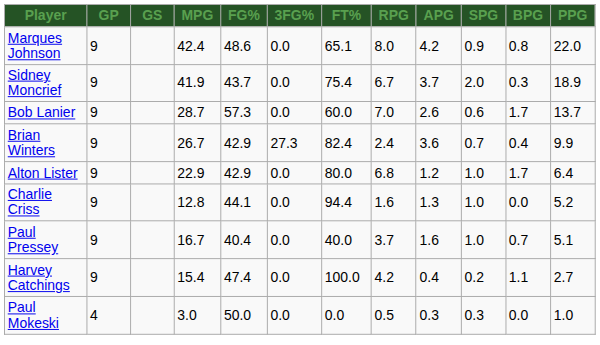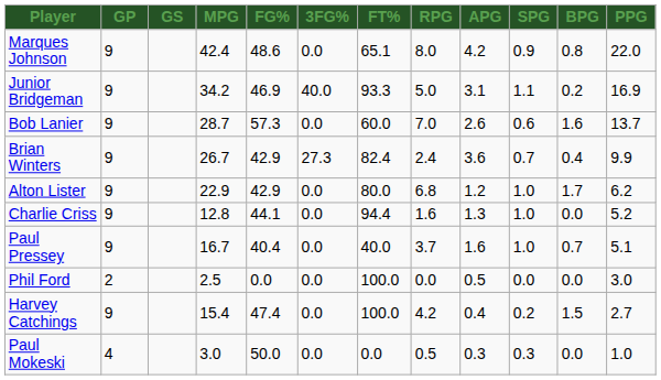 <table class="wikitable sortable" style="font-size: 90%">
 <tr>
 <th style="background:#255325; color:#59A04F" width="10%">Player</th>
 <th style="background:#255325; color:#59A04F" width="6%">GP</th>
 <th style="background:#255325; color:#59A04F" width="6%">GS</th>
 <th style="background:#255325; color:#59A04F" width="6%">MPG</th>
 <th style="background:#255325; color:#59A04F" width="6%">FG%</th>
 <th style="background:#255325; color:#59A04F" width="6%">3FG%</th>
 <th style="background:#255325; color:#59A04F" width="6%">FT%</th>
 <th style="background:#255325; color:#59A04F" width="6%">RPG</th>
 <th style="background:#255325; color:#59A04F" width="6%">APG</th>
 <th style="background:#255325; color:#59A04F" width="6%">SPG</th>
 <th style="background:#255325; color:#59A04F" width="6%">BPG</th>
 <th style="background:#255325; color:#59A04F" width="6%">PPG</th>
 </tr>
 <tr>
 <td><a href='#'>Marques Johnson</a></td>
 <td>9</td>
 <td></td>
 <td>42.4</td>
 <td>48.6</td>
 <td>0.0</td>
 <td>65.1</td>
 <td>8.0</td>
 <td>4.2</td>
 <td>0.9</td>
 <td>0.8</td>
 <td>22.0</td>
 </tr>
 <tr>
-<td><a href='#'>Sidney Moncrief</a></td>
+<td><a href='#'>Junior Bridgeman</a></td>
 <td>9</td>
 <td></td>
-<td>41.9</td>
-<td>43.7</td>
-<td>0.0</td>
-<td>75.4</td>
-<td>6.7</td>
-<td>3.7</td>
-<td>2.0</td>
-<td>0.3</td>
-<td>18.9</td>
+<td>34.2</td>
+<td>46.9</td>
+<td>40.0</td>
+<td>93.3</td>
+<td>5.0</td>
+<td>3.1</td>
+<td>1.1</td>
+<td>0.2</td>
+<td>16.9</td>
 </tr>
 <tr>
 <td><a href='#'>Bob Lanier</a></td>
 <td>9</td>
 <td></td>
 <td>28.7</td>
 <td>57.3</td>
 <td>0.0</td>
 <td>60.0</td>
 <td>7.0</td>
 <td>2.6</td>
 <td>0.6</td>
-<td>1.7</td>
+<td>1.6</td>
 <td>13.7</td>
 </tr>
 <tr>
 <td><a href='#'>Brian Winters</a></td>
 <td>9</td>
 <td></td>
 <td>26.7</td>
 <td>42.9</td>
 <td>27.3</td>
 <td>82.4</td>
 <td>2.4</td>
 <td>3.6</td>
 <td>0.7</td>
 <td>0.4</td>
 <td>9.9</td>
 </tr>
 <tr>
 <td><a href='#'>Alton Lister</a></td>
 <td>9</td>
 <td></td>
 <td>22.9</td>
 <td>42.9</td>
 <td>0.0</td>
 <td>80.0</td>
 <td>6.8</td>
 <td>1.2</td>
 <td>1.0</td>
 <td>1.7</td>
-<td>6.4</td>
+<td>6.2</td>
 </tr>
 <tr>
 <td><a href='#'>Charlie Criss</a></td>
 <td>9</td>
 <td></td>
 <td>12.8</td>
 <td>44.1</td>
 <td>0.0</td>
 <td>94.4</td>
 <td>1.6</td>
 <td>1.3</td>
 <td>1.0</td>
 <td>0.0</td>
 <td>5.2</td>
 </tr>
 <tr>
 <td><a href='#'>Paul Pressey</a></td>
 <td>9</td>
 <td></td>
 <td>16.7</td>
 <td>40.4</td>
 <td>0.0</td>
 <td>40.0</td>
 <td>3.7</td>
 <td>1.6</td>
 <td>1.0</td>
 <td>0.7</td>
 <td>5.1</td>
 </tr>
 <tr>
+<td><a href='#'>Phil Ford</a></td>
+<td>2</td>
+<td></td>
+<td>2.5</td>
+<td>0.0</td>
+<td>0.0</td>
+<td>100.0</td>
+<td>0.0</td>
+<td>0.5</td>
+<td>0.0</td>
+<td>0.0</td>
+<td>3.0</td>
+</tr>
+<tr>
 <td><a href='#'>Harvey Catchings</a></td>
 <td>9</td>
 <td></td>
 <td>15.4</td>
 <td>47.4</td>
 <td>0.0</td>
 <td>100.0</td>
 <td>4.2</td>
 <td>0.4</td>
 <td>0.2</td>
-<td>1.1</td>
+<td>1.5</td>
 <td>2.7</td>
 </tr>
 <tr>
 <td><a href='#'>Paul Mokeski</a></td>
 <td>4</td>
 <td></td>
 <td>3.0</td>
 <td>50.0</td>
 <td>0.0</td>
 <td>0.0</td>
 <td>0.5</td>
 <td>0.3</td>
 <td>0.3</td>
 <td>0.0</td>
 <td>1.0</td>
 </tr>
 </table>
